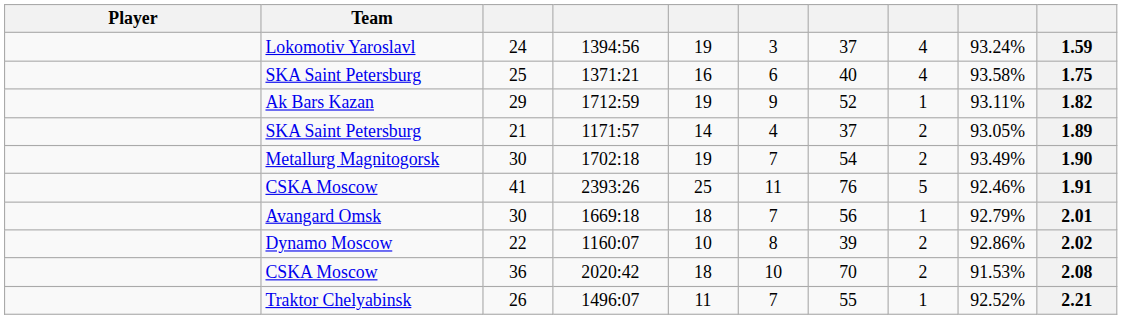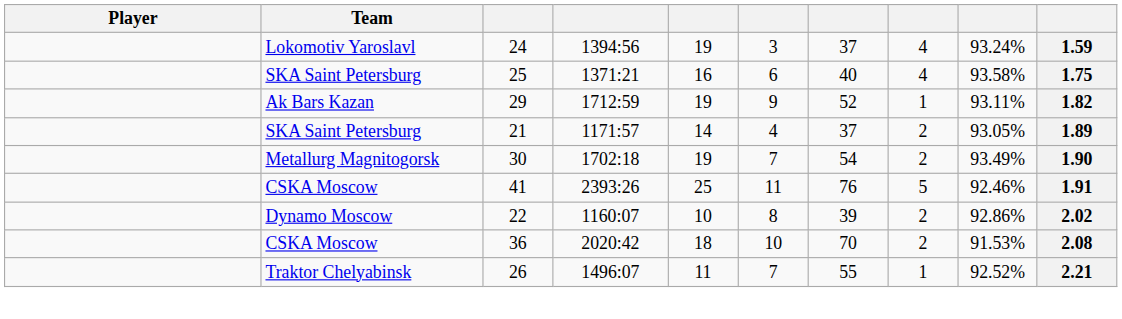 <table class="wikitable sortable" style="text-align: center">
 <tr>
 <th style="width: 14em;">Player</th>
 <th style="width: 12em;">Team</th>
 <th style="width: 3.5em;"></th>
 <th style="width: 6em;"></th>
 <th style="width: 3.5em;"></th>
 <th style="width: 3.5em;"></th>
 <th style="width: 4em;"></th>
 <th style="width: 3.5em;"></th>
 <th style="width: 4em;"></th>
 <th style="width: 4em;"></th>
 </tr>
 <tr>
 <td style="text-align:left;"> </td>
 <td style="text-align:left;"><a href='#'>Lokomotiv Yaroslavl</a></td>
 <td>24</td>
 <td>1394:56</td>
 <td>19</td>
 <td>3</td>
 <td>37</td>
 <td>4</td>
 <td>93.24%</td>
 <th>1.59</th>
 </tr>
 <tr>
 <td style="text-align:left;"> </td>
 <td style="text-align:left;"><a href='#'>SKA Saint Petersburg</a></td>
 <td>25</td>
 <td>1371:21</td>
 <td>16</td>
 <td>6</td>
 <td>40</td>
 <td>4</td>
 <td>93.58%</td>
 <th>1.75</th>
 </tr>
 <tr>
 <td style="text-align:left;"> </td>
 <td style="text-align:left;"><a href='#'>Ak Bars Kazan</a></td>
 <td>29</td>
 <td>1712:59</td>
 <td>19</td>
 <td>9</td>
 <td>52</td>
 <td>1</td>
 <td>93.11%</td>
 <th>1.82</th>
 </tr>
 <tr>
 <td style="text-align:left;"> </td>
 <td style="text-align:left;"><a href='#'>SKA Saint Petersburg</a></td>
 <td>21</td>
 <td>1171:57</td>
 <td>14</td>
 <td>4</td>
 <td>37</td>
 <td>2</td>
 <td>93.05%</td>
 <th>1.89</th>
 </tr>
 <tr>
 <td style="text-align:left;"> </td>
 <td style="text-align:left;"><a href='#'>Metallurg Magnitogorsk</a></td>
 <td>30</td>
 <td>1702:18</td>
 <td>19</td>
 <td>7</td>
 <td>54</td>
 <td>2</td>
 <td>93.49%</td>
 <th>1.90</th>
 </tr>
 <tr>
 <td style="text-align:left;"> </td>
 <td style="text-align:left;"><a href='#'>CSKA Moscow</a></td>
 <td>41</td>
 <td>2393:26</td>
 <td>25</td>
 <td>11</td>
 <td>76</td>
 <td>5</td>
 <td>92.46%</td>
 <th>1.91</th>
 </tr>
 <tr>
 <td style="text-align:left;"> </td>
-<td style="text-align:left;"><a href='#'>Avangard Omsk</a></td>
-<td>30</td>
-<td>1669:18</td>
-<td>18</td>
-<td>7</td>
-<td>56</td>
-<td>1</td>
-<td>92.79%</td>
-<th>2.01</th>
-</tr>
-<tr>
-<td style="text-align:left;"> </td>
 <td style="text-align:left;"><a href='#'>Dynamo Moscow</a></td>
 <td>22</td>
 <td>1160:07</td>
 <td>10</td>
 <td>8</td>
 <td>39</td>
 <td>2</td>
 <td>92.86%</td>
 <th>2.02</th>
 </tr>
 <tr>
 <td style="text-align:left;"></td>
 <td style="text-align:left;"><a href='#'>CSKA Moscow</a></td>
 <td>36</td>
 <td>2020:42</td>
 <td>18</td>
 <td>10</td>
 <td>70</td>
 <td>2</td>
 <td>91.53%</td>
 <th>2.08</th>
 </tr>
 <tr>
 <td style="text-align:left;"> </td>
 <td style="text-align:left;"><a href='#'>Traktor Chelyabinsk</a></td>
 <td>26</td>
 <td>1496:07</td>
 <td>11</td>
 <td>7</td>
 <td>55</td>
 <td>1</td>
 <td>92.52%</td>
 <th>2.21</th>
 </tr>
 </table>
